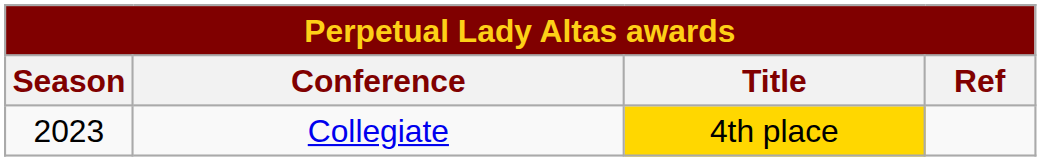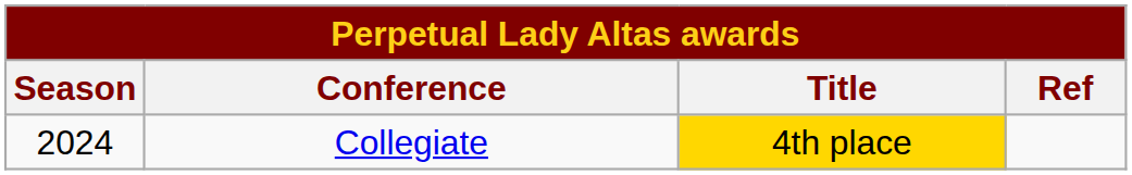 <table class="wikitable sortable" style="font-size:95%; text-align:left;">
 <tr>
 <th colspan="4" style= "background:#800000; color:#fdd017; text-align: center"><strong>Perpetual Lady Altas awards</strong></th>
 </tr>
 <tr style="background:#FFFFFF; color:#800000">
 <th style= "align=center; width:1em;">Season</th>
 <th style= "align=center;width:15em;">Conference</th>
 <th style= "align=center; width:9em;">Title</th>
 <th style= "align=center; width:3em;">Ref</th>
 </tr>
 <tr align=center>
-<td>2023</td>
+<td>2024</td>
 <td><a href='#'>Collegiate</a></td>
 <td style="background: gold;">4th place</td>
 <td></td>
 </tr>
 </table>
